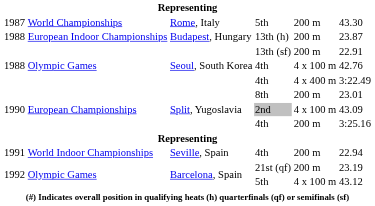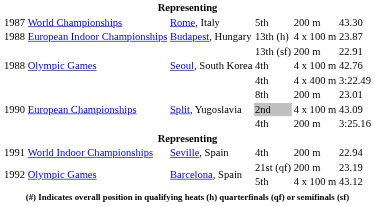 <table>
 <tr>
 <th colspan=6>Representing </th>
 </tr>
 <tr>
 <td>1987</td>
 <td><a href='#'>World Championships</a></td>
 <td><a href='#'>Rome</a>, Italy</td>
 <td>5th</td>
 <td>200 m</td>
 <td>43.30</td>
 </tr>
 <tr>
 <td>1988</td>
 <td><a href='#'>European Indoor Championships</a></td>
 <td><a href='#'>Budapest</a>, Hungary</td>
 <td>13th (h)</td>
-<td>200 m</td>
+<td>4 x 100 m</td>
 <td>23.87</td>
 </tr>
 <tr>
 <td rowspan=3>1988</td>
 <td rowspan=3><a href='#'>Olympic Games</a></td>
 <td rowspan=3><a href='#'>Seoul</a>, South Korea</td>
 <td>13th (sf)</td>
 <td>200 m</td>
 <td>22.91</td>
 </tr>
 <tr>
 <td>4th</td>
 <td>4 x 100 m</td>
 <td>42.76</td>
 </tr>
 <tr>
 <td>4th</td>
 <td>4 x 400 m</td>
 <td>3:22.49</td>
 </tr>
 <tr>
 <td rowspan=3>1990</td>
 <td rowspan=3><a href='#'>European Championships</a></td>
 <td rowspan=3><a href='#'>Split</a>, Yugoslavia</td>
 <td>8th</td>
 <td>200 m</td>
 <td>23.01</td>
 </tr>
 <tr>
 <td bgcolor=silver>2nd</td>
 <td>4 x 100 m</td>
 <td>43.09</td>
 </tr>
 <tr>
 <td>4th</td>
 <td>200 m</td>
 <td>3:25.16</td>
 </tr>
 <tr>
 <th colspan=6>Representing </th>
 </tr>
 <tr>
 <td>1991</td>
 <td><a href='#'>World Indoor Championships</a></td>
 <td><a href='#'>Seville</a>, Spain</td>
 <td>4th</td>
 <td>200 m</td>
 <td>22.94</td>
 </tr>
 <tr>
 <td rowspan=2>1992</td>
 <td rowspan=2><a href='#'>Olympic Games</a></td>
 <td rowspan=2><a href='#'>Barcelona</a>, Spain</td>
 <td>21st (qf)</td>
 <td>200 m</td>
 <td>23.19</td>
 </tr>
 <tr>
 <td>5th</td>
 <td>4 x 100 m</td>
 <td>43.12</td>
 </tr>
 <tr>
 <th colspan=6><small> (#) Indicates overall position in qualifying heats (h) quarterfinals (qf) or semifinals (sf)</small></th>
 </tr>
 </table>
